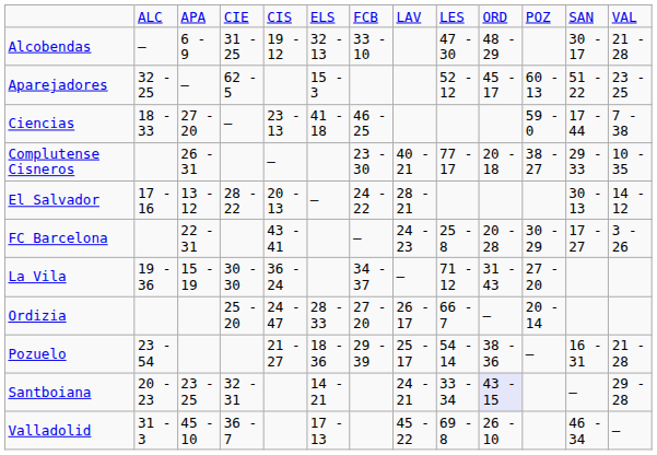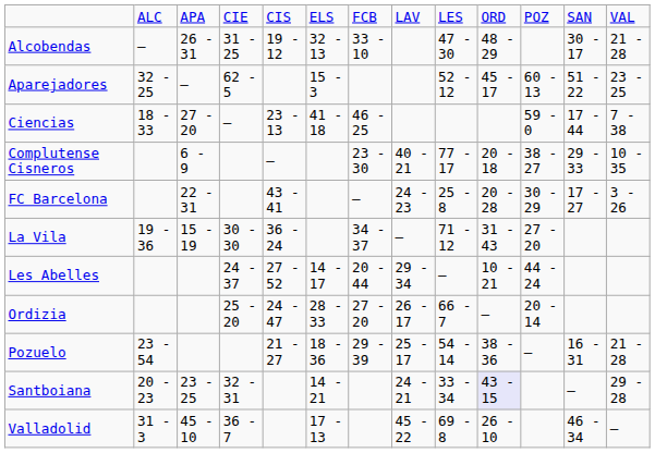 <table class="wikitable">
 <tr>
 <td></td>
 <td><a href='#'>ALC</a></td>
 <td><a href='#'>APA</a></td>
 <td><a href='#'>CIE</a></td>
 <td><a href='#'>CIS</a></td>
 <td><a href='#'>ELS</a></td>
 <td><a href='#'>FCB</a></td>
 <td><a href='#'>LAV</a></td>
 <td><a href='#'>LES</a></td>
 <td><a href='#'>ORD</a></td>
 <td><a href='#'>POZ</a></td>
 <td><a href='#'>SAN</a></td>
 <td><a href='#'>VAL</a></td>
 </tr>
 <tr>
 <td><a href='#'>Alcobendas</a></td>
 <td>—</td>
-<td>6 - 9</td>
+<td>26 - 31</td>
 <td>31 - 25</td>
 <td>19 - 12</td>
 <td>32 - 13</td>
 <td>33 - 10</td>
 <td></td>
 <td>47 - 30</td>
 <td>48 - 29</td>
 <td></td>
 <td>30 - 17</td>
 <td>21 - 28</td>
 </tr>
 <tr>
 <td><a href='#'>Aparejadores</a></td>
 <td>32 - 25</td>
 <td>—</td>
 <td>62 - 5</td>
 <td></td>
 <td>15 - 3</td>
 <td></td>
 <td></td>
 <td>52 - 12</td>
 <td>45 - 17</td>
 <td>60 - 13</td>
 <td>51 - 22</td>
 <td>23 - 25</td>
 </tr>
 <tr>
 <td><a href='#'>Ciencias</a></td>
 <td>18 - 33</td>
 <td>27 - 20</td>
 <td>—</td>
 <td>23 - 13</td>
 <td>41 - 18</td>
 <td>46 - 25</td>
 <td></td>
 <td></td>
 <td></td>
 <td>59 - 0</td>
 <td>17 - 44</td>
 <td>7 - 38</td>
 </tr>
 <tr>
 <td><a href='#'>Complutense Cisneros</a></td>
 <td></td>
-<td>26 - 31</td>
+<td>6 - 9</td>
 <td></td>
 <td>—</td>
 <td></td>
 <td>23 - 30</td>
 <td>40 - 21</td>
 <td>77 - 17</td>
 <td>20 - 18</td>
 <td>38 - 27</td>
 <td>29 - 33</td>
 <td>10 - 35</td>
-</tr>
-<tr>
-<td><a href='#'>El Salvador</a></td>
-<td>17 - 16</td>
-<td>13 - 12</td>
-<td>28 - 22</td>
-<td>20 - 13</td>
-<td>—</td>
-<td>24 - 22</td>
-<td>28 - 21</td>
-<td></td>
-<td></td>
-<td></td>
-<td>30 - 13</td>
-<td>14 - 12</td>
 </tr>
 <tr>
 <td><a href='#'>FC Barcelona</a></td>
 <td></td>
 <td>22 - 31</td>
 <td></td>
 <td>43 - 41</td>
 <td></td>
 <td>—</td>
 <td>24 - 23</td>
 <td>25 - 8</td>
 <td>20 - 28</td>
 <td>30 - 29</td>
 <td>17 - 27</td>
 <td>3 - 26</td>
 </tr>
 <tr>
 <td><a href='#'>La Vila</a></td>
 <td>19 - 36</td>
 <td>15 - 19</td>
 <td>30 - 30</td>
 <td>36 - 24</td>
 <td></td>
 <td>34 - 37</td>
 <td>—</td>
 <td>71 - 12</td>
 <td>31 - 43</td>
 <td>27 - 20</td>
+<td></td>
+<td></td>
+</tr>
+<tr>
+<td><a href='#'>Les Abelles</a></td>
+<td></td>
+<td></td>
+<td>24 - 37</td>
+<td>27 - 52</td>
+<td>14 - 17</td>
+<td>20 - 44</td>
+<td>29 - 34</td>
+<td>—</td>
+<td>10 - 21</td>
+<td>44 - 24</td>
 <td></td>
 <td></td>
 </tr>
 <tr>
 <td><a href='#'>Ordizia</a></td>
 <td></td>
 <td></td>
 <td>25 - 20</td>
 <td>24 - 47</td>
 <td>28 - 33</td>
 <td>27 - 20</td>
 <td>26 - 17</td>
 <td>66 - 7</td>
 <td>—</td>
 <td>20 - 14</td>
 <td></td>
 <td></td>
 </tr>
 <tr>
 <td><a href='#'>Pozuelo</a></td>
 <td>23 - 54</td>
 <td></td>
 <td></td>
 <td>21 - 27</td>
 <td>18 - 36</td>
 <td>29 - 39</td>
 <td>25 - 17</td>
 <td>54 - 14</td>
 <td>38 - 36</td>
 <td>—</td>
 <td>16 - 31</td>
 <td>21 - 28</td>
 </tr>
 <tr>
 <td><a href='#'>Santboiana</a></td>
 <td>20 - 23</td>
 <td>23 - 25</td>
 <td>32 - 31</td>
 <td></td>
 <td>14 - 21</td>
 <td></td>
 <td>24 - 21</td>
 <td>33 - 34</td>
 <td style="background: lavender;">43 - 15</td>
 <td></td>
 <td>—</td>
 <td>29 - 28</td>
 </tr>
 <tr>
 <td><a href='#'>Valladolid</a></td>
 <td>31 - 3</td>
 <td>45 - 10</td>
 <td>36 - 7</td>
 <td></td>
 <td>17 - 13</td>
 <td></td>
 <td>45 - 22</td>
 <td>69 - 8</td>
 <td>26 - 10</td>
 <td></td>
 <td>46 - 34</td>
 <td>—</td>
 </tr>
 </table>
